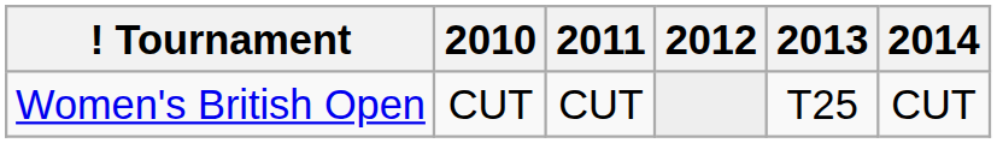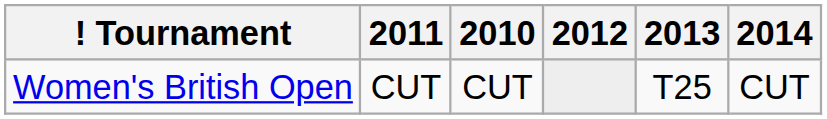 <table class="wikitable" style="font-size:95%;text-align:center;">
 <tr>
 <th>! Tournament</th>
+<th>2011</th>
 <th>2010</th>
-<th>2011</th>
 <th>2012</th>
 <th>2013</th>
 <th>2014</th>
 </tr>
 <tr>
 <td align=left><a href='#'>Women's British Open</a></td>
 <td>CUT</td>
 <td>CUT</td>
 <td style="background:#eeeeee;"></td>
 <td>T25</td>
 <td>CUT</td>
 </tr>
 </table>
